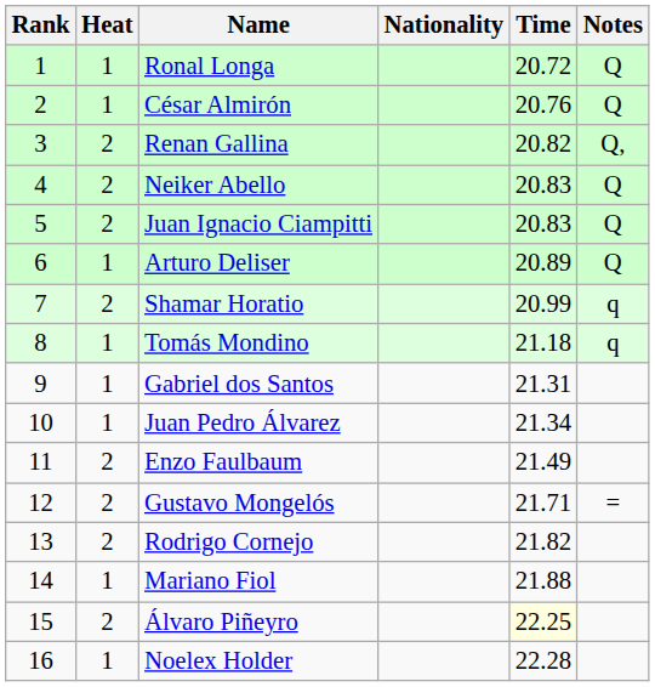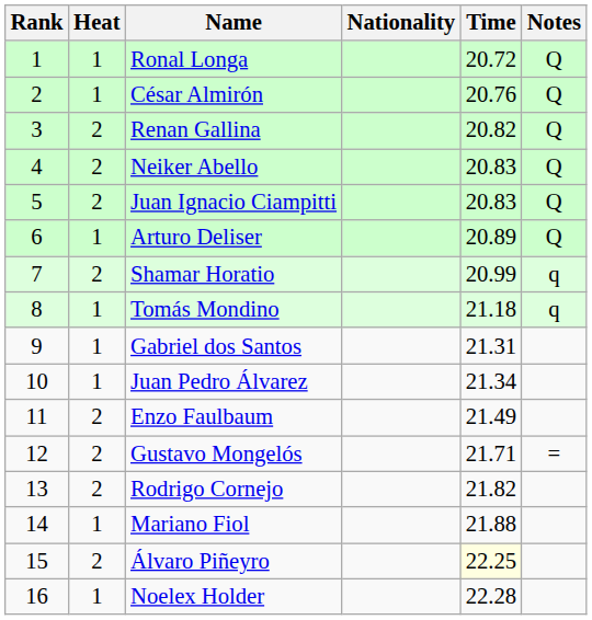 <table class="wikitable sortable" style="text-align:center">
 <tr>
 <th>Rank</th>
 <th>Heat</th>
 <th>Name</th>
 <th>Nationality</th>
 <th>Time</th>
 <th>Notes</th>
 </tr>
 <tr bgcolor=ccffcc>
 <td>1</td>
 <td>1</td>
 <td align=left><a href='#'>Ronal Longa</a></td>
 <td align=left></td>
 <td>20.72</td>
 <td>Q</td>
 </tr>
 <tr bgcolor=ccffcc>
 <td>2</td>
 <td>1</td>
 <td align=left><a href='#'>César Almirón</a></td>
 <td align=left></td>
 <td>20.76</td>
 <td>Q</td>
 </tr>
 <tr bgcolor=ccffcc>
 <td>3</td>
 <td>2</td>
 <td align=left><a href='#'>Renan Gallina</a></td>
 <td align=left></td>
 <td>20.82</td>
-<td>Q, </td>
+<td>Q</td>
 </tr>
 <tr bgcolor=ccffcc>
 <td>4</td>
 <td>2</td>
 <td align=left><a href='#'>Neiker Abello</a></td>
 <td align=left></td>
 <td>20.83</td>
 <td>Q</td>
 </tr>
 <tr bgcolor=ccffcc>
 <td>5</td>
 <td>2</td>
 <td align=left><a href='#'>Juan Ignacio Ciampitti</a></td>
 <td align=left></td>
 <td>20.83</td>
 <td>Q</td>
 </tr>
 <tr bgcolor=ccffcc>
 <td>6</td>
 <td>1</td>
 <td align=left><a href='#'>Arturo Deliser</a></td>
 <td align=left></td>
 <td>20.89</td>
 <td>Q</td>
 </tr>
 <tr bgcolor=ddffdd>
 <td>7</td>
 <td>2</td>
 <td align=left><a href='#'>Shamar Horatio</a></td>
 <td align=left></td>
 <td>20.99</td>
 <td>q</td>
 </tr>
 <tr bgcolor=ddffdd>
 <td>8</td>
 <td>1</td>
 <td align=left><a href='#'>Tomás Mondino</a></td>
 <td align=left></td>
 <td>21.18</td>
 <td>q</td>
 </tr>
 <tr>
 <td>9</td>
 <td>1</td>
 <td align=left><a href='#'>Gabriel dos Santos</a></td>
 <td align=left></td>
 <td>21.31</td>
 <td></td>
 </tr>
 <tr>
 <td>10</td>
 <td>1</td>
 <td align=left><a href='#'>Juan Pedro Álvarez</a></td>
 <td align=left></td>
 <td>21.34</td>
 <td></td>
 </tr>
 <tr>
 <td>11</td>
 <td>2</td>
 <td align=left><a href='#'>Enzo Faulbaum</a></td>
 <td align=left></td>
 <td>21.49</td>
 <td></td>
 </tr>
 <tr>
 <td>12</td>
 <td>2</td>
 <td align=left><a href='#'>Gustavo Mongelós</a></td>
 <td align=left></td>
 <td>21.71</td>
 <td>=</td>
 </tr>
 <tr>
 <td>13</td>
 <td>2</td>
 <td align=left><a href='#'>Rodrigo Cornejo</a></td>
 <td align=left></td>
 <td>21.82</td>
 <td></td>
 </tr>
 <tr>
 <td>14</td>
 <td>1</td>
 <td align=left><a href='#'>Mariano Fiol</a></td>
 <td align=left></td>
 <td>21.88</td>
 <td></td>
 </tr>
 <tr>
 <td>15</td>
 <td>2</td>
 <td align=left><a href='#'>Álvaro Piñeyro</a></td>
 <td align=left></td>
 <td style="background: lightyellow;">22.25</td>
 <td></td>
 </tr>
 <tr>
 <td>16</td>
 <td>1</td>
 <td align=left><a href='#'>Noelex Holder</a></td>
 <td align=left></td>
 <td>22.28</td>
 <td></td>
 </tr>
 </table>
